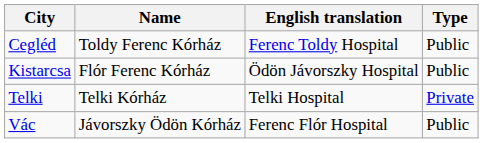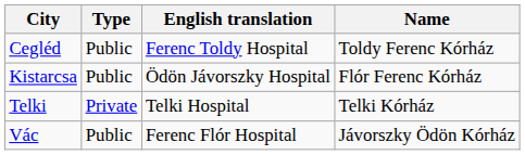 <table class="wikitable sortable">
 <tr>
 <th>City</th>
+<th>Type</th>
+<th>English translation</th>
 <th>Name</th>
-<th>English translation</th>
-<th>Type</th>
 </tr>
 <tr>
 <td><a href='#'>Cegléd</a></td>
+<td>Public</td>
+<td><a href='#'>Ferenc Toldy</a> Hospital</td>
 <td>Toldy Ferenc Kórház</td>
-<td><a href='#'>Ferenc Toldy</a> Hospital</td>
-<td>Public</td>
 </tr>
 <tr>
 <td><a href='#'>Kistarcsa</a></td>
+<td>Public</td>
+<td>Ödön Jávorszky Hospital</td>
 <td>Flór Ferenc Kórház</td>
-<td>Ödön Jávorszky Hospital</td>
-<td>Public</td>
 </tr>
 <tr>
 <td><a href='#'>Telki</a></td>
+<td><a href='#'>Private</a></td>
+<td>Telki Hospital</td>
 <td>Telki Kórház</td>
-<td>Telki Hospital</td>
-<td><a href='#'>Private</a></td>
 </tr>
 <tr>
 <td><a href='#'>Vác</a></td>
+<td>Public</td>
+<td>Ferenc Flór Hospital</td>
 <td>Jávorszky Ödön Kórház</td>
-<td>Ferenc Flór Hospital</td>
-<td>Public</td>
 </tr>
 </table>
